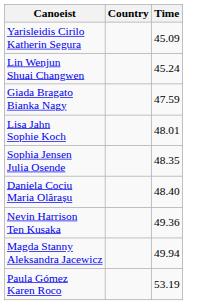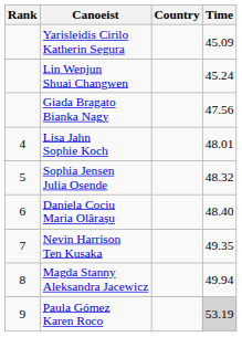 <table class="wikitable" style="text-align:center">
 <tr>
+<th>Rank</th>
 <th>Canoeist</th>
 <th>Country</th>
 <th>Time</th>
 </tr>
 <tr>
+<td></td>
 <td align="left"><a href='#'>Yarisleidis Cirilo</a><br><a href='#'>Katherin Segura</a></td>
 <td align="left"></td>
 <td>45.09</td>
 </tr>
 <tr>
+<td></td>
 <td align="left"><a href='#'>Lin Wenjun</a><br><a href='#'>Shuai Changwen</a></td>
 <td align="left"></td>
 <td>45.24</td>
 </tr>
 <tr>
+<td></td>
 <td align="left"><a href='#'>Giada Bragato</a><br><a href='#'>Bianka Nagy</a></td>
 <td align="left"></td>
-<td>47.59</td>
+<td>47.56</td>
 </tr>
 <tr>
+<td>4</td>
 <td align="left"><a href='#'>Lisa Jahn</a><br><a href='#'>Sophie Koch</a></td>
 <td align="left"></td>
 <td>48.01</td>
 </tr>
 <tr>
+<td>5</td>
 <td align="left"><a href='#'>Sophia Jensen</a><br><a href='#'>Julia Osende</a></td>
 <td align="left"></td>
-<td>48.35</td>
+<td>48.32</td>
 </tr>
 <tr>
+<td>6</td>
 <td align="left"><a href='#'>Daniela Cociu</a><br><a href='#'>Maria Olărașu</a></td>
 <td align="left"></td>
 <td>48.40</td>
 </tr>
 <tr>
+<td>7</td>
 <td align="left"><a href='#'>Nevin Harrison</a><br><a href='#'>Ten Kusaka</a></td>
 <td align="left"></td>
-<td>49.36</td>
+<td>49.35</td>
 </tr>
 <tr>
+<td>8</td>
 <td align="left"><a href='#'>Magda Stanny</a><br><a href='#'>Aleksandra Jacewicz</a></td>
 <td align="left"></td>
 <td>49.94</td>
 </tr>
 <tr>
+<td>9</td>
 <td align="left"><a href='#'>Paula Gómez</a><br><a href='#'>Karen Roco</a></td>
 <td align="left"></td>
-<td>53.19</td>
+<td style="background: lightgrey;">53.19</td>
 </tr>
 </table>
